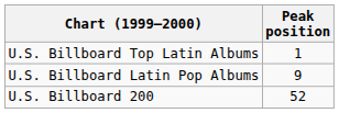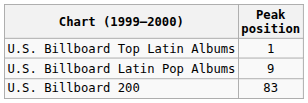 <table class="wikitable">
 <tr>
 <th align="left">Chart (1999–2000)</th>
 <th align="left">Peak<br> position</th>
 </tr>
 <tr>
 <td align="left">U.S. Billboard Top Latin Albums</td>
 <td align="center">1</td>
 </tr>
 <tr>
 <td align="left">U.S. Billboard Latin Pop Albums</td>
 <td align="center">9</td>
 </tr>
 <tr>
 <td align="left">U.S. Billboard 200</td>
-<td align="center">52</td>
+<td align="center">83</td>
 </tr>
 </table>
